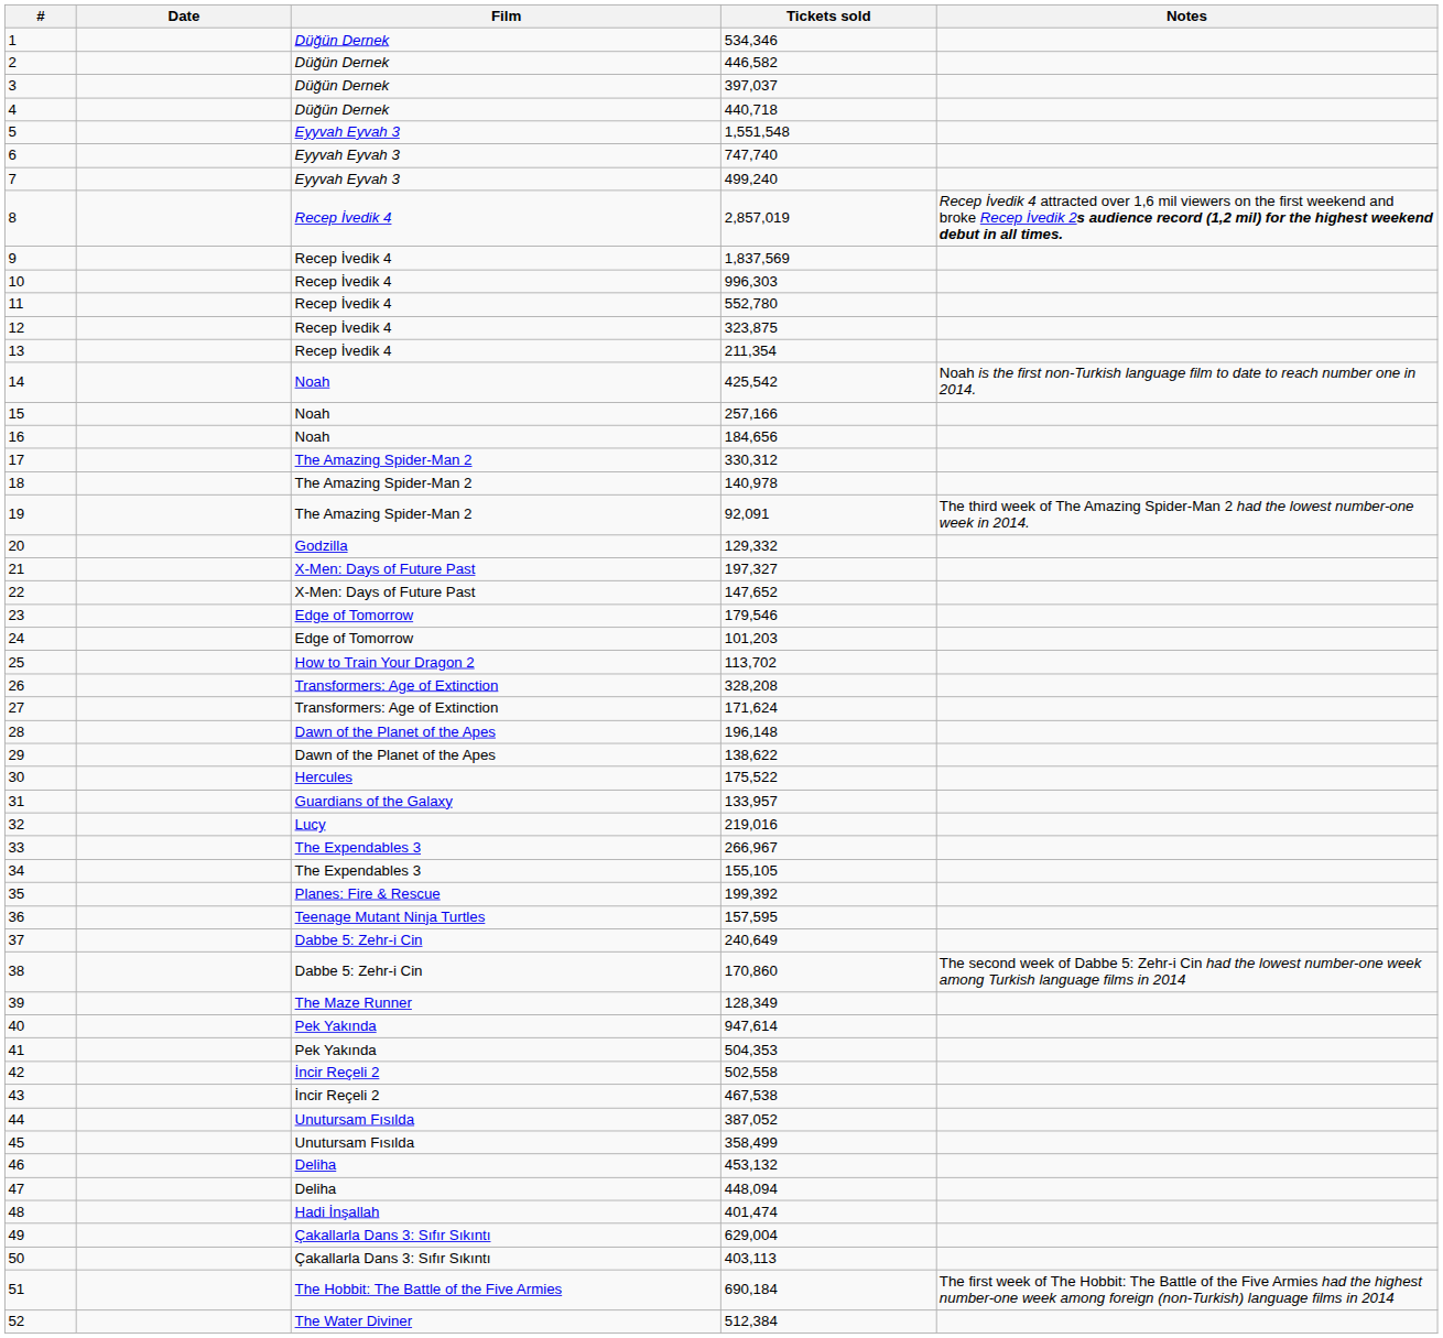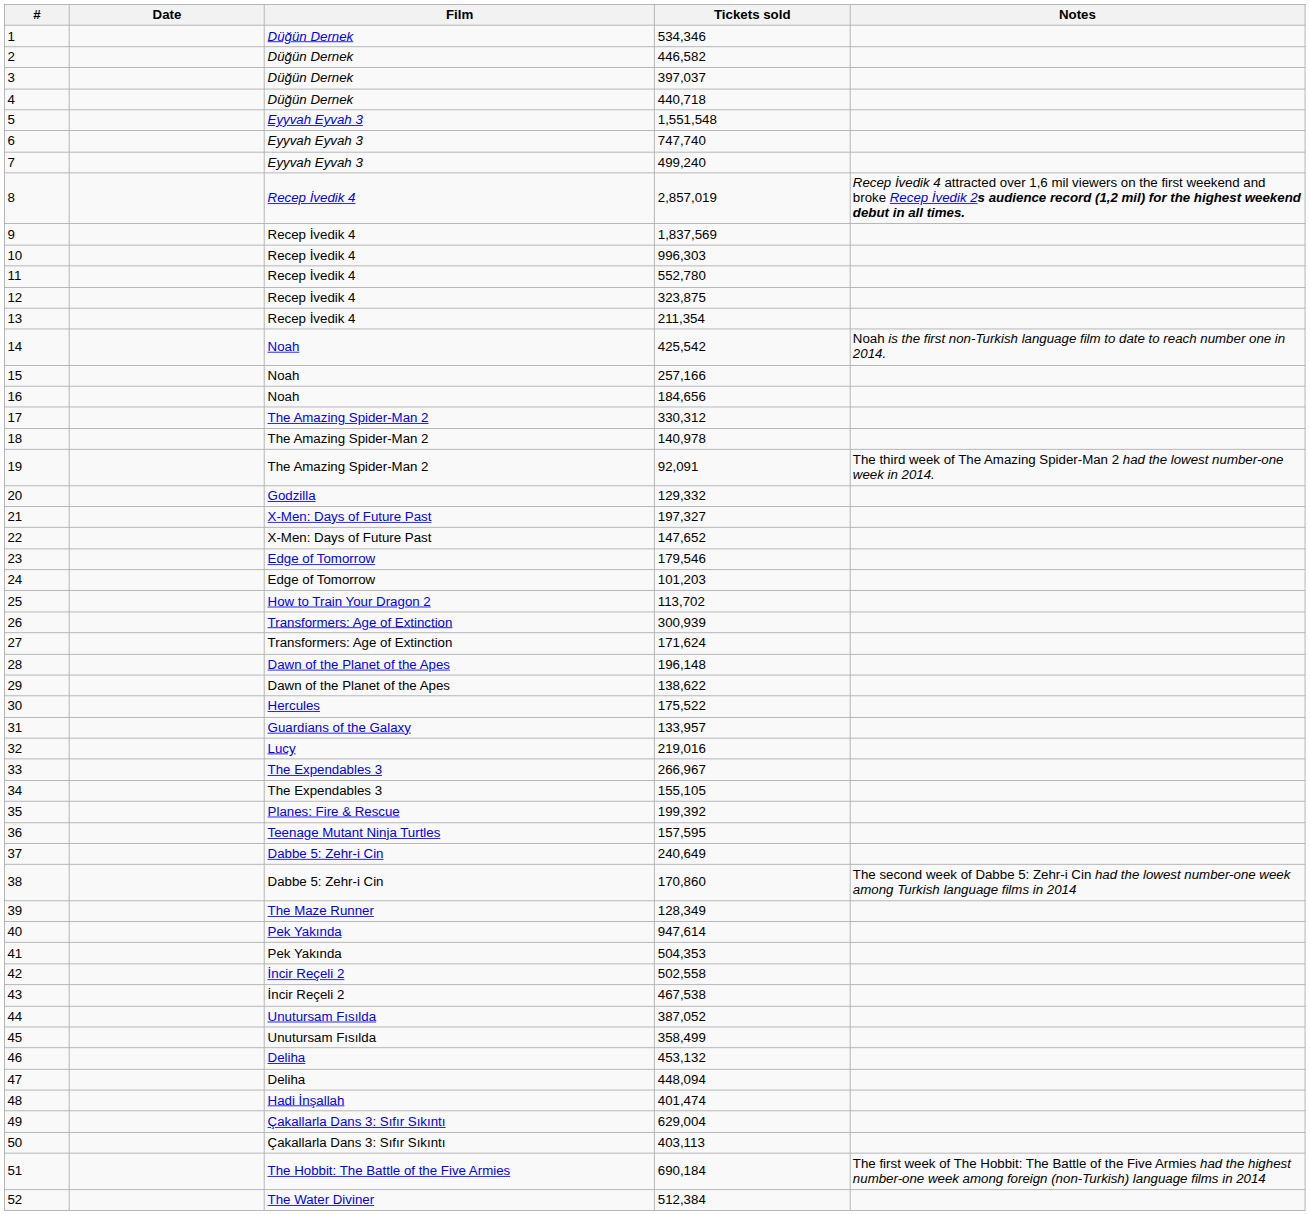 <table class="wikitable sortable">
 <tr>
 <th width="5%">#</th>
 <th width="15%">Date</th>
 <th width="30%">Film</th>
 <th width="15%">Tickets sold</th>
 <th width="35%">Notes</th>
 </tr>
 <tr>
 <td>1</td>
 <td></td>
 <td><em><a href='#'>Düğün Dernek</a></em></td>
 <td>534,346</td>
 <td></td>
 </tr>
 <tr>
 <td>2</td>
 <td></td>
 <td><em>Düğün Dernek</em></td>
 <td>446,582</td>
 <td></td>
 </tr>
 <tr>
 <td>3</td>
 <td></td>
 <td><em>Düğün Dernek</em></td>
 <td>397,037</td>
 <td></td>
 </tr>
 <tr>
 <td>4</td>
 <td></td>
 <td><em>Düğün Dernek</em></td>
 <td>440,718</td>
 <td></td>
 </tr>
 <tr>
 <td>5</td>
 <td></td>
 <td><em><a href='#'>Eyyvah Eyvah 3</a></em></td>
 <td>1,551,548</td>
 <td></td>
 </tr>
 <tr>
 <td>6</td>
 <td></td>
 <td><em>Eyyvah Eyvah 3</em></td>
 <td>747,740</td>
 <td></td>
 </tr>
 <tr>
 <td>7</td>
 <td></td>
 <td><em>Eyyvah Eyvah 3</em></td>
 <td>499,240</td>
 <td></td>
 </tr>
 <tr>
 <td>8</td>
 <td></td>
 <td><em><a href='#'>Recep İvedik 4</a></em></td>
 <td>2,857,019</td>
 <td><em>Recep İvedik 4</em> attracted over 1,6 mil viewers on the first weekend and broke <em><a href='#'>Recep İvedik 2</a><strong>s audience record (1,2 mil) for the highest weekend debut in all times.</td>
 </tr>
 <tr>
 <td>9</td>
 <td></td>
 <td></em>Recep İvedik 4<em></td>
 <td>1,837,569</td>
 <td></td>
 </tr>
 <tr>
 <td>10</td>
 <td></td>
 <td></em>Recep İvedik 4<em></td>
 <td>996,303</td>
 <td></td>
 </tr>
 <tr>
 <td>11</td>
 <td></td>
 <td></em>Recep İvedik 4<em></td>
 <td>552,780</td>
 <td></td>
 </tr>
 <tr>
 <td>12</td>
 <td></td>
 <td></em>Recep İvedik 4<em></td>
 <td>323,875</td>
 <td></td>
 </tr>
 <tr>
 <td>13</td>
 <td></td>
 <td></em>Recep İvedik 4<em></td>
 <td>211,354</td>
 <td></td>
 </tr>
 <tr>
 <td>14</td>
 <td></td>
 <td></em><a href='#'>Noah</a><em></td>
 <td>425,542</td>
 <td></em>Noah<em> is the first non-Turkish language film to date to reach number one in 2014.</td>
 </tr>
 <tr>
 <td>15</td>
 <td></td>
 <td></em>Noah<em></td>
 <td>257,166</td>
 <td></td>
 </tr>
 <tr>
 <td>16</td>
 <td></td>
 <td></em>Noah<em></td>
 <td>184,656</td>
 <td></td>
 </tr>
 <tr>
 <td>17</td>
 <td></td>
 <td></em><a href='#'>The Amazing Spider-Man 2</a><em></td>
 <td>330,312</td>
 <td></td>
 </tr>
 <tr>
 <td>18</td>
 <td></td>
 <td></em>The Amazing Spider-Man 2<em></td>
 <td>140,978</td>
 <td></td>
 </tr>
 <tr>
 <td>19</td>
 <td></td>
 <td></em>The Amazing Spider-Man 2<em></td>
 <td>92,091</td>
 <td>The third week of </em>The Amazing Spider-Man 2<em> had the lowest number-one week in 2014.</td>
 </tr>
 <tr>
 <td>20</td>
 <td></td>
 <td></em><a href='#'>Godzilla</a><em></td>
 <td>129,332</td>
 <td></td>
 </tr>
 <tr>
 <td>21</td>
 <td></td>
 <td></em><a href='#'>X-Men: Days of Future Past</a><em></td>
 <td>197,327</td>
 <td></td>
 </tr>
 <tr>
 <td>22</td>
 <td></td>
 <td></em>X-Men: Days of Future Past<em></td>
 <td>147,652</td>
 <td></td>
 </tr>
 <tr>
 <td>23</td>
 <td></td>
 <td></em><a href='#'>Edge of Tomorrow</a><em></td>
 <td>179,546</td>
 <td></td>
 </tr>
 <tr>
 <td>24</td>
 <td></td>
 <td></em>Edge of Tomorrow<em></td>
 <td>101,203</td>
 <td></td>
 </tr>
 <tr>
 <td>25</td>
 <td></td>
 <td></em><a href='#'>How to Train Your Dragon 2</a><em></td>
 <td>113,702</td>
 <td></td>
 </tr>
 <tr>
 <td>26</td>
 <td></td>
 <td></em><a href='#'>Transformers: Age of Extinction</a><em></td>
-<td>328,208</td>
+<td>300,939</td>
 <td></td>
 </tr>
 <tr>
 <td>27</td>
 <td></td>
 <td></em>Transformers: Age of Extinction<em></td>
 <td>171,624</td>
 <td></td>
 </tr>
 <tr>
 <td>28</td>
 <td></td>
 <td></em><a href='#'>Dawn of the Planet of the Apes</a><em></td>
 <td>196,148</td>
 <td></td>
 </tr>
 <tr>
 <td>29</td>
 <td></td>
 <td></em>Dawn of the Planet of the Apes<em></td>
 <td>138,622</td>
 <td></td>
 </tr>
 <tr>
 <td>30</td>
 <td></td>
 <td></em><a href='#'>Hercules</a><em></td>
 <td>175,522</td>
 <td></td>
 </tr>
 <tr>
 <td>31</td>
 <td></td>
 <td></em><a href='#'>Guardians of the Galaxy</a><em></td>
 <td>133,957</td>
 <td></td>
 </tr>
 <tr>
 <td>32</td>
 <td></td>
 <td></em><a href='#'>Lucy</a><em></td>
 <td>219,016</td>
 <td></td>
 </tr>
 <tr>
 <td>33</td>
 <td></td>
 <td></em><a href='#'>The Expendables 3</a><em></td>
 <td>266,967</td>
 <td></td>
 </tr>
 <tr>
 <td>34</td>
 <td></td>
 <td></em>The Expendables 3<em></td>
 <td>155,105</td>
 <td></td>
 </tr>
 <tr>
 <td>35</td>
 <td></td>
 <td></em><a href='#'>Planes: Fire & Rescue</a><em></td>
 <td>199,392</td>
 <td></td>
 </tr>
 <tr>
 <td>36</td>
 <td></td>
 <td></em><a href='#'>Teenage Mutant Ninja Turtles</a><em></td>
 <td>157,595</td>
 <td></td>
 </tr>
 <tr>
 <td>37</td>
 <td></td>
 <td></em><a href='#'>Dabbe 5: Zehr-i Cin</a><em></td>
 <td>240,649</td>
 <td></td>
 </tr>
 <tr>
 <td>38</td>
 <td></td>
 <td></em>Dabbe 5: Zehr-i Cin<em></td>
 <td>170,860</td>
 <td>The second week of </em>Dabbe 5: Zehr-i Cin<em> had the lowest number-one week among Turkish language films in 2014</td>
 </tr>
 <tr>
 <td>39</td>
 <td></td>
 <td></em><a href='#'>The Maze Runner</a><em></td>
 <td>128,349</td>
 <td></td>
 </tr>
 <tr>
 <td>40</td>
 <td></td>
 <td></em><a href='#'>Pek Yakında</a><em></td>
 <td>947,614</td>
 <td></td>
 </tr>
 <tr>
 <td>41</td>
 <td></td>
 <td></em>Pek Yakında<em></td>
 <td>504,353</td>
 <td></td>
 </tr>
 <tr>
 <td>42</td>
 <td></td>
 <td></em><a href='#'>İncir Reçeli 2</a><em></td>
 <td>502,558</td>
 <td></td>
 </tr>
 <tr>
 <td>43</td>
 <td></td>
 <td></em>İncir Reçeli 2<em></td>
 <td>467,538</td>
 <td></td>
 </tr>
 <tr>
 <td>44</td>
 <td></td>
 <td></em><a href='#'>Unutursam Fısılda</a><em></td>
 <td>387,052</td>
 <td></td>
 </tr>
 <tr>
 <td>45</td>
 <td></td>
 <td></em>Unutursam Fısılda<em></td>
 <td>358,499</td>
 <td></td>
 </tr>
 <tr>
 <td>46</td>
 <td></td>
 <td></em><a href='#'>Deliha</a> <em></td>
 <td>453,132</td>
 <td></td>
 </tr>
 <tr>
 <td>47</td>
 <td></td>
 <td></em>Deliha<em></td>
 <td>448,094</td>
 <td></td>
 </tr>
 <tr>
 <td>48</td>
 <td></td>
 <td></em><a href='#'>Hadi İnşallah</a><em></td>
 <td>401,474</td>
 <td></td>
 </tr>
 <tr>
 <td>49</td>
 <td></td>
 <td></em><a href='#'>Çakallarla Dans 3: Sıfır Sıkıntı</a><em></td>
 <td>629,004</td>
 <td></td>
 </tr>
 <tr>
 <td>50</td>
 <td></td>
 <td></em>Çakallarla Dans 3: Sıfır Sıkıntı<em></td>
 <td>403,113</td>
 <td></td>
 </tr>
 <tr>
 <td>51</td>
 <td></td>
 <td></em><a href='#'>The Hobbit: The Battle of the Five Armies</a><em></td>
 <td>690,184</td>
 <td>The first week of </em>The Hobbit: The Battle of the Five Armies<em> had the highest number-one week among foreign (non-Turkish) language films in 2014</td>
 </tr>
 <tr>
 <td>52</td>
 <td></td>
 <td></em><a href='#'>The Water Diviner</a><em></td>
 <td>512,384</td>
 <td></td>
 </tr>
 </table>
